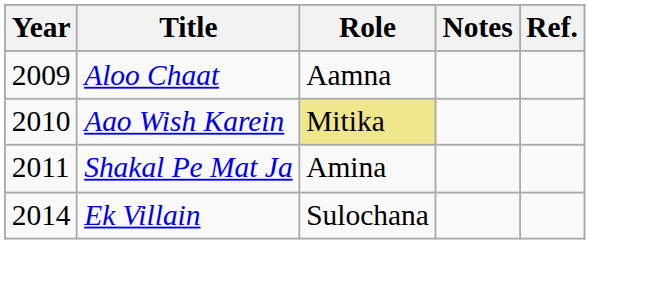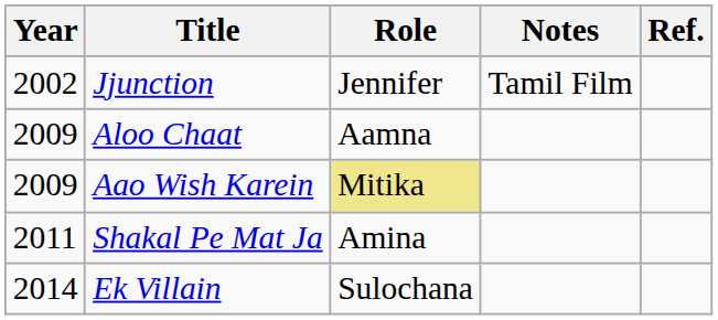 <table class="wikitable">
 <tr>
 <th>Year</th>
 <th>Title</th>
 <th>Role</th>
 <th>Notes</th>
 <th>Ref.</th>
 </tr>
 <tr>
+<td>2002</td>
+<td><em><a href='#'>Jjunction</a></em></td>
+<td>Jennifer</td>
+<td>Tamil Film</td>
+<td></td>
+</tr>
+<tr>
 <td>2009</td>
 <td><em><a href='#'>Aloo Chaat</a></em></td>
 <td>Aamna</td>
 <td></td>
 <td></td>
 </tr>
 <tr>
-<td>2010</td>
+<td>2009</td>
 <td><em><a href='#'>Aao Wish Karein</a></em></td>
 <td style="background: khaki;">Mitika</td>
 <td></td>
 <td></td>
 </tr>
 <tr>
 <td>2011</td>
 <td><em><a href='#'>Shakal Pe Mat Ja</a></em></td>
 <td>Amina</td>
 <td></td>
 <td></td>
 </tr>
 <tr>
 <td>2014</td>
 <td><em><a href='#'>Ek Villain</a></em></td>
 <td>Sulochana</td>
 <td></td>
 <td></td>
 </tr>
 </table>
